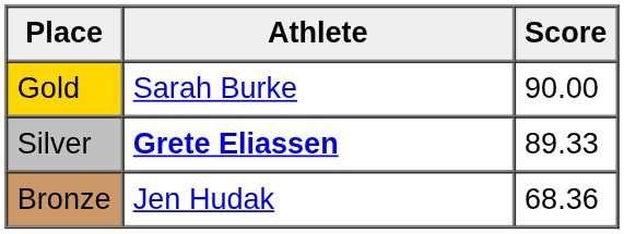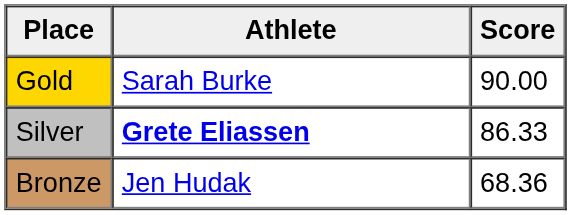 <table border=1 cellpadding=5 cellspacing=0>
 <tr>
 <th style="background:#efefef;" width="20">Place</th>
 <th style="background:#efefef;" width="200">Athlete</th>
 <th style="background:#efefef;" width="20">Score</th>
 </tr>
 <tr align=left>
 <td style="background:gold;">Gold</td>
 <td><a href='#'>Sarah Burke</a></td>
 <td>90.00</td>
 </tr>
 <tr align=left>
 <td style="background:silver;">Silver</td>
 <td><strong><a href='#'>Grete Eliassen</a></strong></td>
-<td>89.33</td>
+<td>86.33</td>
 </tr>
 <tr align=left>
 <td style="background:#CC9966;">Bronze</td>
 <td><a href='#'>Jen Hudak</a></td>
 <td>68.36</td>
 </tr>
 </table>
